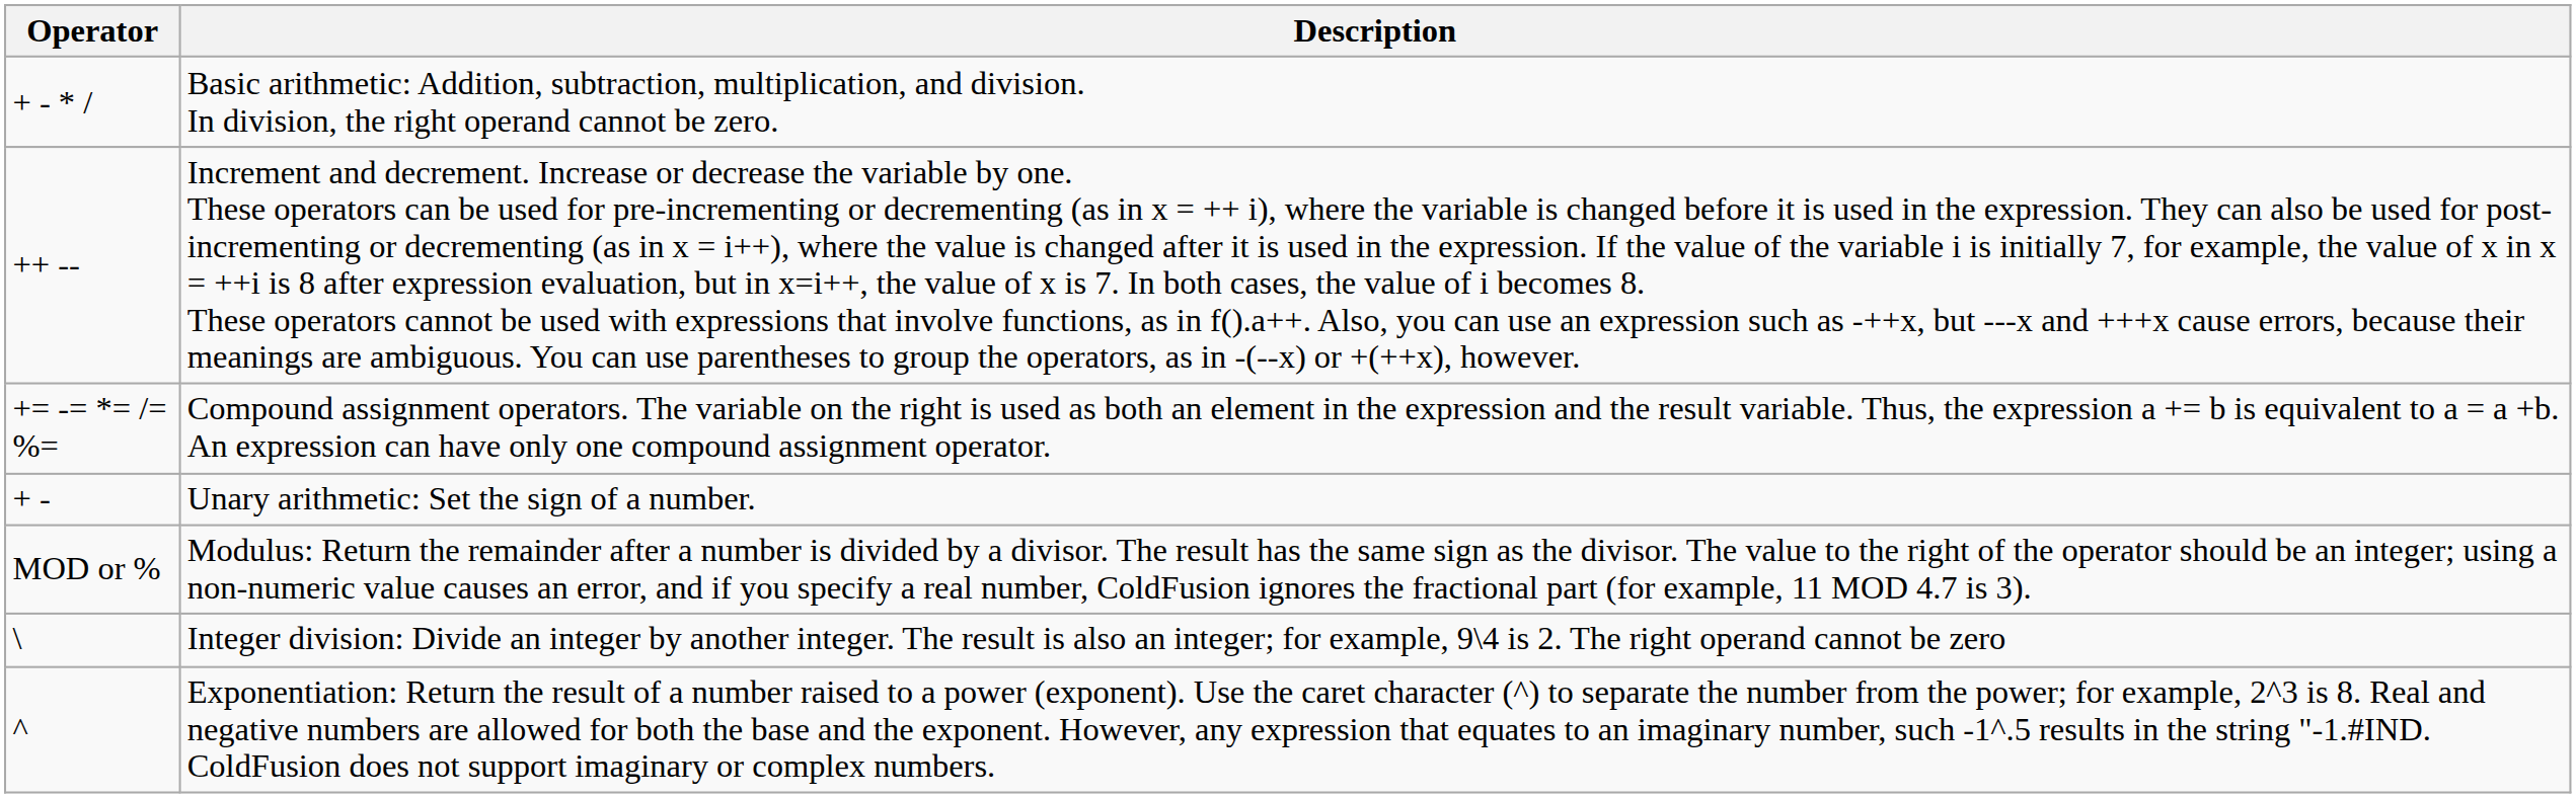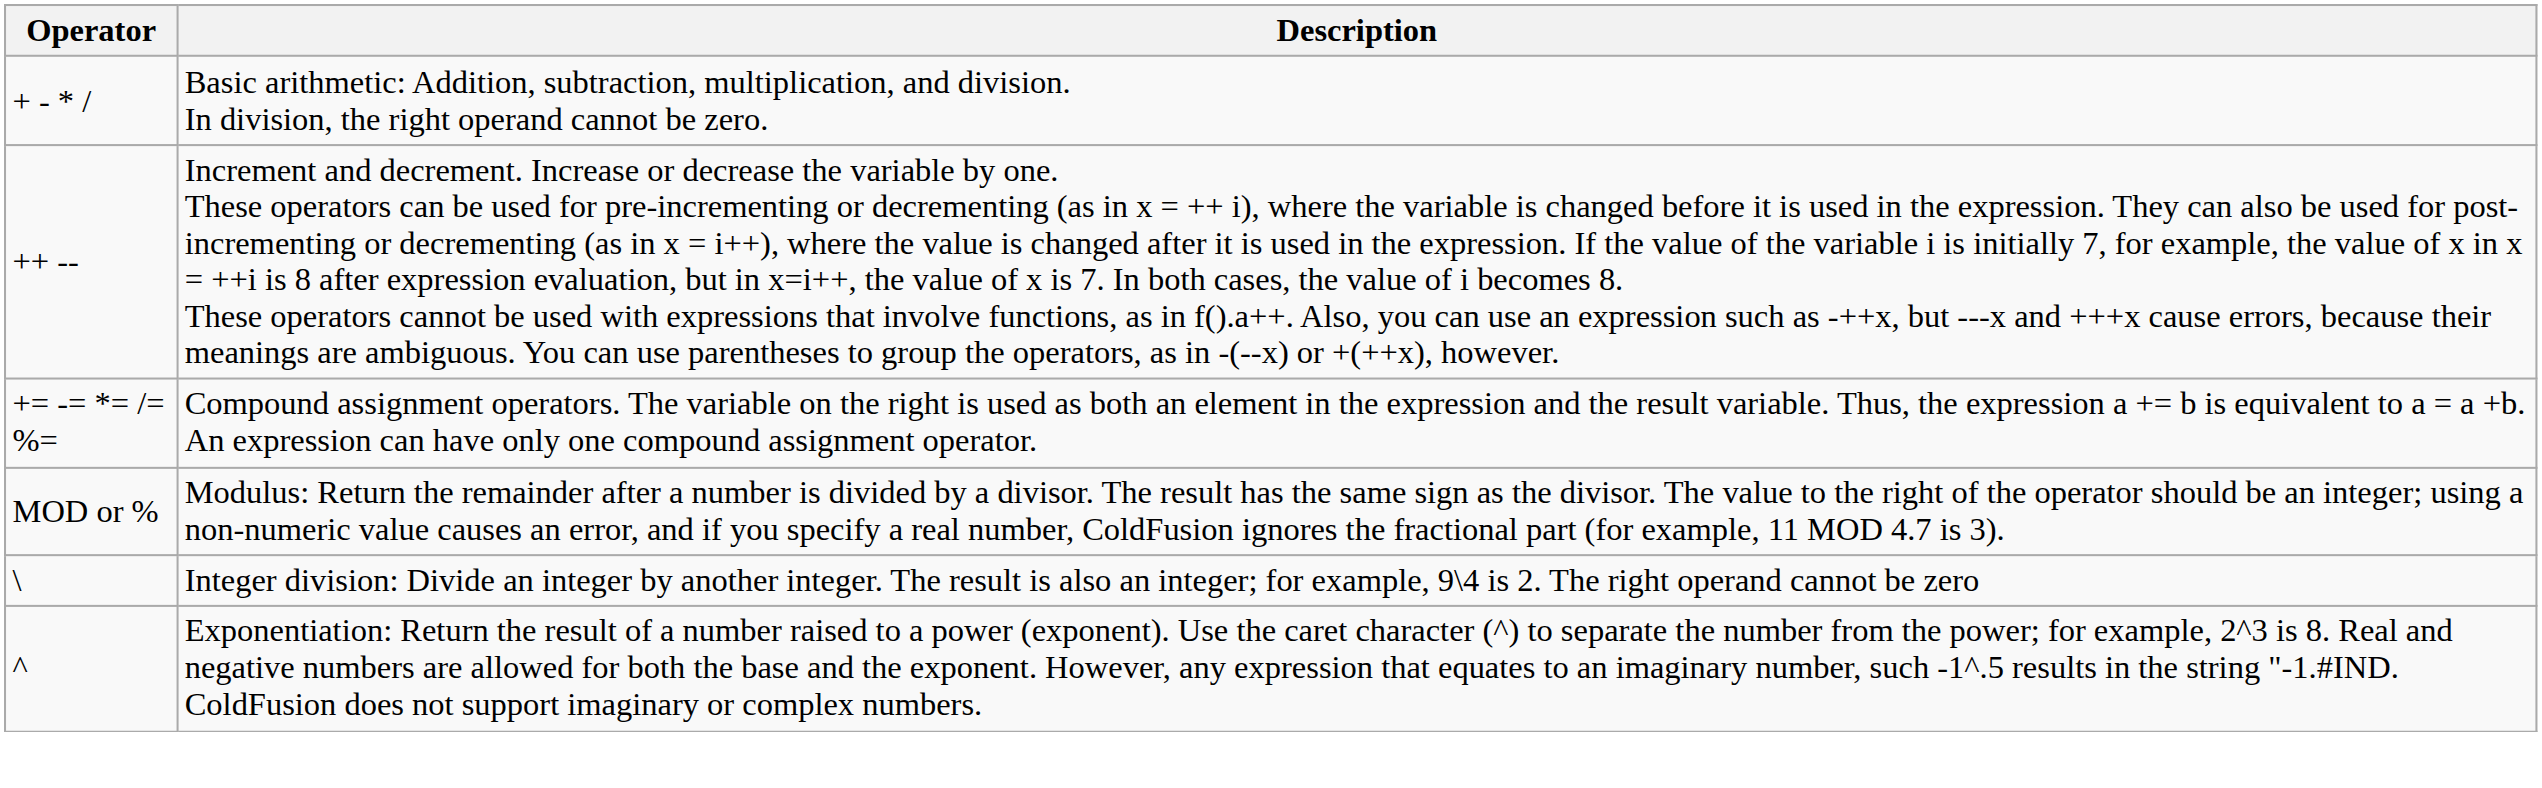 <table class="wikitable">
 <tr>
 <th>Operator</th>
 <th>Description</th>
 </tr>
 <tr>
 <td>+ - * /</td>
 <td>Basic arithmetic: Addition, subtraction, multiplication, and division.<br>In division, the right operand cannot be zero.</td>
 </tr>
 <tr>
 <td>++ --</td>
 <td>Increment and decrement. Increase or decrease the variable by one.<br>These operators can be used for pre-incrementing or decrementing (as in x = ++ i), where the variable is changed before it is used in the expression. They can also be used for post-incrementing or decrementing (as in x = i++), where the value is changed after it is used in the expression. If the value of the variable i is initially 7, for example, the value of x in x = ++i is 8 after expression evaluation, but in x=i++, the value of x is 7. In both cases, the value of i becomes 8.<br>These operators cannot be used with expressions that involve functions, as in f().a++. Also, you can use an expression such as -++x, but ---x and +++x cause errors, because their meanings are ambiguous. You can use parentheses to group the operators, as in -(--x) or +(++x), however.</td>
 </tr>
 <tr>
 <td>+= -= *= /= %=</td>
 <td>Compound assignment operators. The variable on the right is used as both an element in the expression and the result variable. Thus, the expression a += b is equivalent to a = a +b.<br>An expression can have only one compound assignment operator.</td>
 </tr>
 <tr>
-<td>+ -</td>
-<td>Unary arithmetic: Set the sign of a number.</td>
-</tr>
-<tr>
 <td>MOD or %</td>
 <td>Modulus: Return the remainder after a number is divided by a divisor. The result has the same sign as the divisor. The value to the right of the operator should be an integer; using a non-numeric value causes an error, and if you specify a real number, ColdFusion ignores the fractional part (for example, 11 MOD 4.7 is 3).</td>
 </tr>
 <tr>
 <td>\</td>
 <td>Integer division: Divide an integer by another integer. The result is also an integer; for example, 9\4 is 2. The right operand cannot be zero</td>
 </tr>
 <tr>
 <td>^</td>
 <td>Exponentiation: Return the result of a number raised to a power (exponent). Use the caret character (^) to separate the number from the power; for example, 2^3 is 8. Real and negative numbers are allowed for both the base and the exponent. However, any expression that equates to an imaginary number, such -1^.5 results in the string "-1.#IND. ColdFusion does not support imaginary or complex numbers.</td>
 </tr>
 </table>
